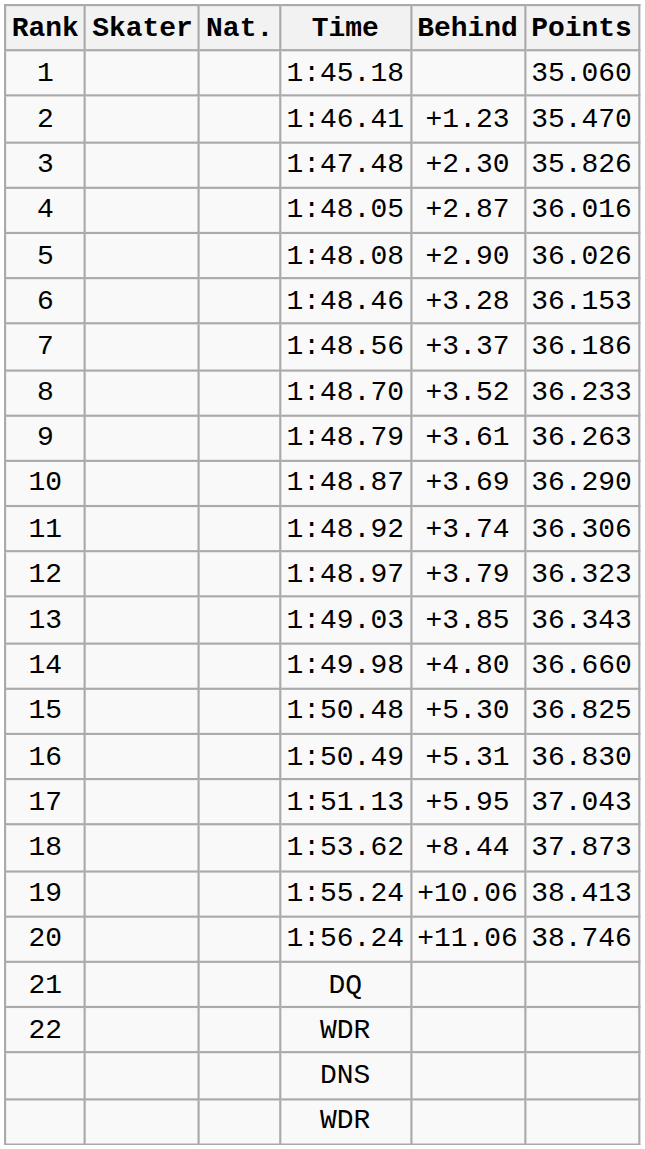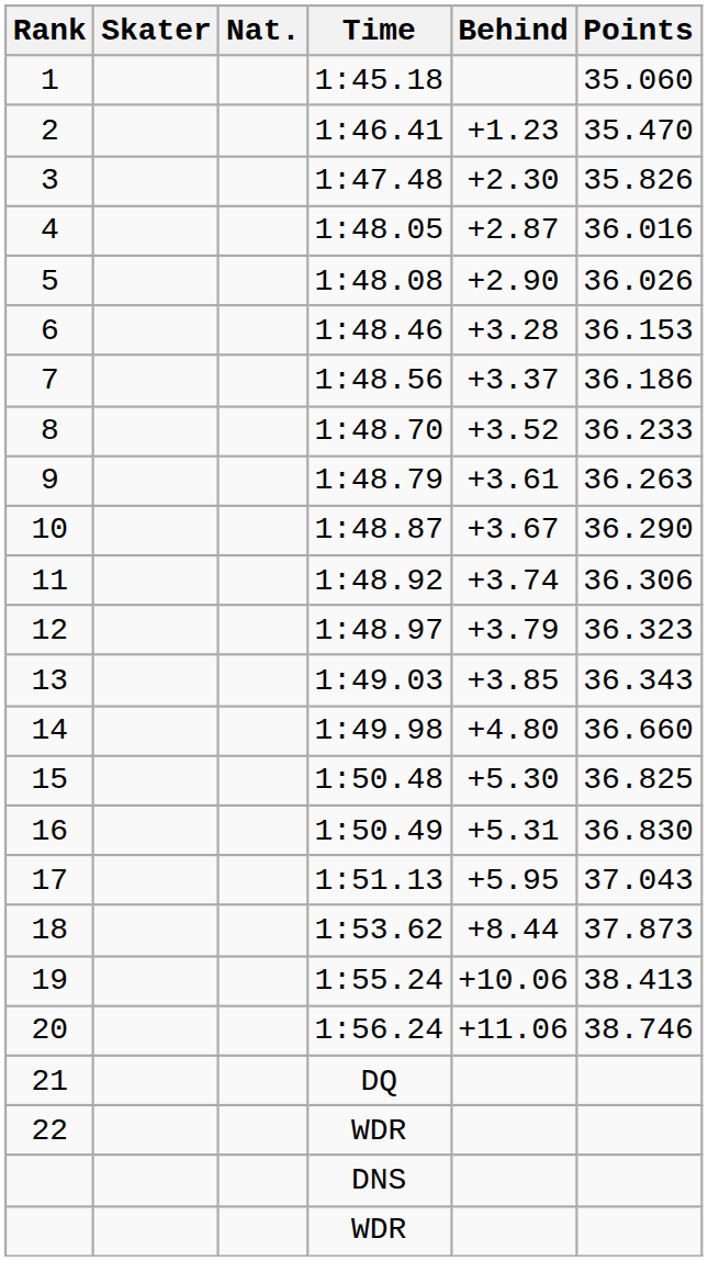 <table class="wikitable sortable" border="1" style="text-align:center">
 <tr>
 <th>Rank</th>
 <th>Skater</th>
 <th>Nat.</th>
 <th>Time</th>
 <th>Behind</th>
 <th>Points</th>
 </tr>
 <tr>
 <td>1</td>
 <td align=left></td>
 <td></td>
 <td>1:45.18</td>
 <td></td>
 <td>35.060</td>
 </tr>
 <tr>
 <td>2</td>
 <td align=left></td>
 <td></td>
 <td>1:46.41</td>
 <td>+1.23</td>
 <td>35.470</td>
 </tr>
 <tr>
 <td>3</td>
 <td align=left></td>
 <td></td>
 <td>1:47.48</td>
 <td>+2.30</td>
 <td>35.826</td>
 </tr>
 <tr>
 <td>4</td>
 <td align=left></td>
 <td></td>
 <td>1:48.05</td>
 <td>+2.87</td>
 <td>36.016</td>
 </tr>
 <tr>
 <td>5</td>
 <td align=left></td>
 <td></td>
 <td>1:48.08</td>
 <td>+2.90</td>
 <td>36.026</td>
 </tr>
 <tr>
 <td>6</td>
 <td align=left></td>
 <td></td>
 <td>1:48.46</td>
 <td>+3.28</td>
 <td>36.153</td>
 </tr>
 <tr>
 <td>7</td>
 <td align=left></td>
 <td></td>
 <td>1:48.56</td>
 <td>+3.37</td>
 <td>36.186</td>
 </tr>
 <tr>
 <td>8</td>
 <td align=left></td>
 <td></td>
 <td>1:48.70</td>
 <td>+3.52</td>
 <td>36.233</td>
 </tr>
 <tr>
 <td>9</td>
 <td align=left></td>
 <td></td>
 <td>1:48.79</td>
 <td>+3.61</td>
 <td>36.263</td>
 </tr>
 <tr>
 <td>10</td>
 <td align=left></td>
 <td></td>
 <td>1:48.87</td>
-<td>+3.69</td>
+<td>+3.67</td>
 <td>36.290</td>
 </tr>
 <tr>
 <td>11</td>
 <td align=left></td>
 <td></td>
 <td>1:48.92</td>
 <td>+3.74</td>
 <td>36.306</td>
 </tr>
 <tr>
 <td>12</td>
 <td align=left></td>
 <td></td>
 <td>1:48.97</td>
 <td>+3.79</td>
 <td>36.323</td>
 </tr>
 <tr>
 <td>13</td>
 <td align=left></td>
 <td></td>
 <td>1:49.03</td>
 <td>+3.85</td>
 <td>36.343</td>
 </tr>
 <tr>
 <td>14</td>
 <td align=left></td>
 <td></td>
 <td>1:49.98</td>
 <td>+4.80</td>
 <td>36.660</td>
 </tr>
 <tr>
 <td>15</td>
 <td align=left></td>
 <td></td>
 <td>1:50.48</td>
 <td>+5.30</td>
 <td>36.825</td>
 </tr>
 <tr>
 <td>16</td>
 <td align=left></td>
 <td></td>
 <td>1:50.49</td>
 <td>+5.31</td>
 <td>36.830</td>
 </tr>
 <tr>
 <td>17</td>
 <td align=left></td>
 <td></td>
 <td>1:51.13</td>
 <td>+5.95</td>
 <td>37.043</td>
 </tr>
 <tr>
 <td>18</td>
 <td align=left></td>
 <td></td>
 <td>1:53.62</td>
 <td>+8.44</td>
 <td>37.873</td>
 </tr>
 <tr>
 <td>19</td>
 <td align=left></td>
 <td></td>
 <td>1:55.24</td>
 <td>+10.06</td>
 <td>38.413</td>
 </tr>
 <tr>
 <td>20</td>
 <td align=left></td>
 <td></td>
 <td>1:56.24</td>
 <td>+11.06</td>
 <td>38.746</td>
 </tr>
 <tr>
 <td>21</td>
 <td align=left></td>
 <td></td>
 <td>DQ</td>
 <td></td>
 <td></td>
 </tr>
 <tr>
 <td>22</td>
 <td align=left></td>
 <td></td>
 <td>WDR</td>
 <td></td>
 <td></td>
 </tr>
 <tr>
 <td></td>
 <td align=left></td>
 <td></td>
 <td>DNS</td>
 <td></td>
 <td></td>
 </tr>
 <tr>
 <td></td>
 <td align=left></td>
 <td></td>
 <td>WDR</td>
 <td></td>
 <td></td>
 </tr>
 </table>
